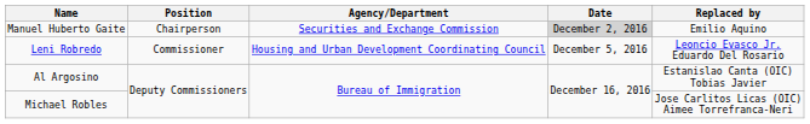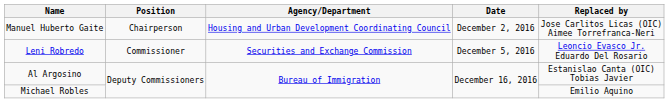 <table class="wikitable sortable" style="text-align:center;">
 <tr>
 <th scope="col">Name</th>
 <th scope="col">Position</th>
 <th scope="col">Agency/Department</th>
 <th scope="col">Date</th>
 <th scope="col">Replaced by</th>
 </tr>
 <tr>
 <td>Manuel Huberto Gaite</td>
 <td>Chairperson</td>
-<td><a href='#'>Securities and Exchange Commission</a></td>
-<td style="background: lightgrey;">December 2, 2016</td>
-<td>Emilio Aquino</td>
+<td><a href='#'>Housing and Urban Development Coordinating Council</a></td>
+<td>December 2, 2016</td>
+<td>Jose Carlitos Licas (OIC) <br> Aimee Torrefranca-Neri</td>
 </tr>
 <tr>
 <td><a href='#'>Leni Robredo</a></td>
 <td>Commissioner</td>
-<td><a href='#'>Housing and Urban Development Coordinating Council</a></td>
+<td><a href='#'>Securities and Exchange Commission</a></td>
 <td>December 5, 2016</td>
 <td><a href='#'>Leoncio Evasco Jr.</a> <br> Eduardo Del Rosario</td>
 </tr>
 <tr>
 <td>Al Argosino</td>
 <td rowspan="2">Deputy Commissioners</td>
 <td rowspan="2"><a href='#'>Bureau of Immigration</a></td>
 <td rowspan="2">December 16, 2016</td>
 <td>Estanislao Canta (OIC) <br> Tobias Javier</td>
 </tr>
 <tr>
 <td>Michael Robles</td>
-<td>Jose Carlitos Licas (OIC) <br> Aimee Torrefranca-Neri</td>
+<td>Emilio Aquino</td>
 </tr>
 </table>
